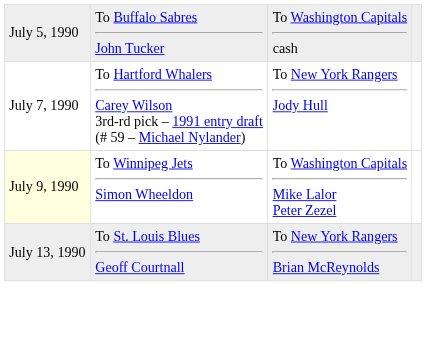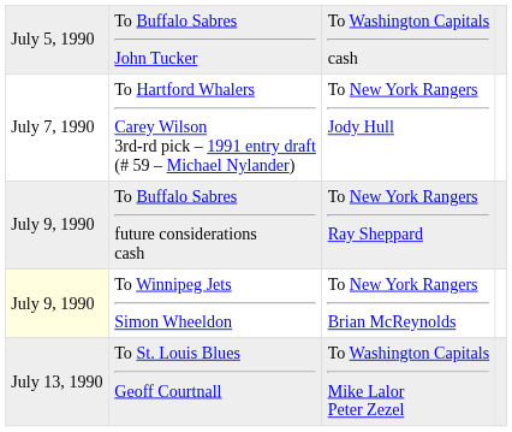 <table border=1 style="border-collapse:collapse" bordercolor="#DFDFDF"  cellpadding="5">
 <tr bgcolor="#eeeeee">
 <td>July 5, 1990</td>
 <td valign="top">To <a href='#'>Buffalo Sabres</a><hr><a href='#'>John Tucker</a></td>
 <td valign="top">To <a href='#'>Washington Capitals</a><hr>cash</td>
 <td></td>
 </tr>
 <tr>
 <td>July 7, 1990</td>
 <td valign="top">To <a href='#'>Hartford Whalers</a><hr><a href='#'>Carey Wilson</a><br>3rd-rd pick – <a href='#'>1991 entry draft</a><br>(# 59 – <a href='#'>Michael Nylander</a>)</td>
 <td valign="top">To <a href='#'>New York Rangers</a><hr><a href='#'>Jody Hull</a></td>
 <td></td>
 </tr>
 <tr>
 </tr>
+<tr bgcolor="#eeeeee">
+<td>July 9, 1990</td>
+<td valign="top">To <a href='#'>Buffalo Sabres</a><hr>future considerations<br>cash</td>
+<td valign="top">To <a href='#'>New York Rangers</a><hr><a href='#'>Ray Sheppard</a></td>
+<td></td>
+</tr>
 <tr>
 <td style="background: lightyellow;">July 9, 1990</td>
 <td valign="top">To <a href='#'>Winnipeg Jets</a><hr><a href='#'>Simon Wheeldon</a></td>
-<td valign="top">To <a href='#'>Washington Capitals</a><hr><a href='#'>Mike Lalor</a><br><a href='#'>Peter Zezel</a></td>
+<td valign="top">To <a href='#'>New York Rangers</a><hr><a href='#'>Brian McReynolds</a></td>
 <td></td>
 </tr>
 <tr>
 </tr>
 <tr bgcolor="#eeeeee">
 <td>July 13, 1990</td>
 <td valign="top">To <a href='#'>St. Louis Blues</a><hr><a href='#'>Geoff Courtnall</a></td>
-<td valign="top">To <a href='#'>New York Rangers</a><hr><a href='#'>Brian McReynolds</a></td>
+<td valign="top">To <a href='#'>Washington Capitals</a><hr><a href='#'>Mike Lalor</a><br><a href='#'>Peter Zezel</a></td>
 <td></td>
 </tr>
 </table>
